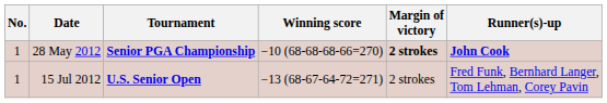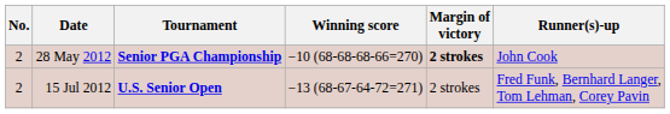 <table class="wikitable" style="font-size:95%;">
 <tr>
 <th>No.</th>
 <th>Date</th>
 <th>Tournament</th>
 <th>Winning score</th>
 <th>Margin of<br>victory</th>
 <th>Runner(s)-up</th>
 </tr>
 <tr style="background:#e5d1cb;">
-<td align=center>1</td>
+<td align=center>2</td>
 <td align=right>28 May <a href='#'>2012</a></td>
 <td><strong><a href='#'>Senior PGA Championship</a></strong></td>
 <td>−10 (68-68-68-66=270)</td>
 <td><strong>2 strokes</strong></td>
-<td><strong> <a href='#'>John Cook</a></strong></td>
+<td> <a href='#'>John Cook</a></td>
 </tr>
 <tr style="background:#e5d1cb;">
-<td align=center>1</td>
+<td align=center>2</td>
 <td align=right>15 Jul 2012</td>
 <td><strong><a href='#'>U.S. Senior Open</a></strong></td>
 <td>−13 (68-67-64-72=271)</td>
 <td>2 strokes</td>
 <td> <a href='#'>Fred Funk</a>,  <a href='#'>Bernhard Langer</a>,<br> <a href='#'>Tom Lehman</a>,  <a href='#'>Corey Pavin</a></td>
 </tr>
 </table>
